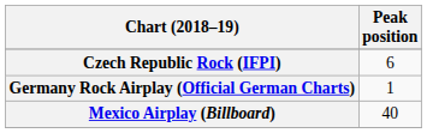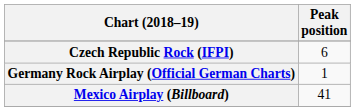 <table class="wikitable plainrowheaders" style="text-align:center">
 <tr>
 <th scope="col">Chart (2018–19)</th>
 <th scope="col">Peak<br> position</th>
 </tr>
 <tr>
 </tr>
 <tr>
 <th scope="row">Czech Republic <a href='#'>Rock</a> (<a href='#'>IFPI</a>)</th>
 <td style="text-align:center">6</td>
 </tr>
 <tr>
 <th scope="row">Germany Rock Airplay (<a href='#'>Official German Charts</a>)</th>
 <td align="center">1</td>
 </tr>
 <tr>
 <th scope="row"><a href='#'>Mexico Airplay</a> (<em>Billboard</em>)</th>
-<td>40</td>
+<td>41</td>
 </tr>
 <tr>
 </tr>
 </table>
